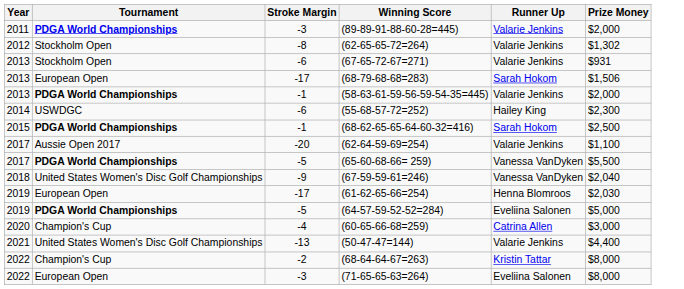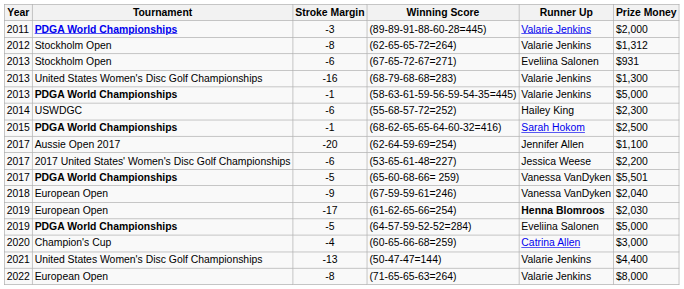 <table class="wikitable">
 <tr>
 <th>Year</th>
 <th>Tournament</th>
 <th>Stroke Margin</th>
 <th>Winning Score</th>
 <th>Runner Up</th>
 <th>Prize Money</th>
 </tr>
 <tr>
 <td>2011</td>
 <td><strong><a href='#'>PDGA World Championships</a></strong></td>
 <td align="center">-3</td>
 <td>(89-89-91-88-60-28=445)</td>
 <td><a href='#'>Valarie Jenkins</a></td>
 <td>$2,000</td>
 </tr>
 <tr>
 <td>2012</td>
 <td>Stockholm Open</td>
 <td align="center">-8</td>
 <td>(62-65-65-72=264)</td>
 <td>Valarie Jenkins</td>
-<td>$1,302</td>
+<td>$1,312</td>
 </tr>
 <tr>
 <td>2013</td>
 <td>Stockholm Open</td>
 <td align="center">-6</td>
 <td>(67-65-72-67=271)</td>
-<td>Valarie Jenkins</td>
+<td>Eveliina Salonen</td>
 <td>$931</td>
 </tr>
 <tr>
 <td>2013</td>
-<td>European Open</td>
-<td align="center">-17</td>
+<td>United States Women's Disc Golf Championships</td>
+<td align="center">-16</td>
 <td>(68-79-68-68=283)</td>
-<td><a href='#'>Sarah Hokom</a></td>
-<td>$1,506</td>
+<td>Valarie Jenkins</td>
+<td>$1,300</td>
 </tr>
 <tr>
 <td>2013</td>
 <td><strong>PDGA World Championships</strong></td>
 <td align="center">-1</td>
 <td>(58-63-61-59-56-59-54-35=445)</td>
 <td>Valarie Jenkins</td>
-<td>$2,000</td>
+<td>$5,000</td>
 </tr>
 <tr>
 <td>2014</td>
 <td>USWDGC</td>
 <td align="center">-6</td>
 <td>(55-68-57-72=252)</td>
 <td>Hailey King</td>
 <td>$2,300</td>
 </tr>
 <tr>
 <td>2015</td>
 <td><strong>PDGA World Championships</strong></td>
 <td align="center">-1</td>
 <td>(68-62-65-65-64-60-32=416)</td>
 <td><a href='#'>Sarah Hokom</a></td>
 <td>$2,500</td>
 </tr>
 <tr>
 <td>2017</td>
 <td>Aussie Open 2017</td>
 <td align="center">-20</td>
 <td>(62-64-59-69=254)</td>
-<td>Valarie Jenkins</td>
+<td>Jennifer Allen</td>
 <td>$1,100</td>
+</tr>
+<tr>
+<td>2017</td>
+<td>2017 United States' Women's Disc Golf Championships</td>
+<td align="center">-6</td>
+<td>(53-65-61-48=227)</td>
+<td>Jessica Weese</td>
+<td>$2,200</td>
 </tr>
 <tr>
 <td>2017</td>
 <td><strong>PDGA World Championships</strong></td>
 <td align="center">-5</td>
 <td>(65-60-68-66= 259)</td>
 <td>Vanessa VanDyken</td>
-<td>$5,500</td>
+<td>$5,501</td>
 </tr>
 <tr>
 <td>2018</td>
-<td>United States Women's Disc Golf Championships</td>
+<td>European Open</td>
 <td align="center">-9</td>
 <td>(67-59-59-61=246)</td>
 <td>Vanessa VanDyken</td>
 <td>$2,040</td>
 </tr>
 <tr>
 <td>2019</td>
 <td>European Open</td>
 <td align="center">-17</td>
 <td>(61-62-65-66=254)</td>
-<td>Henna Blomroos</td>
+<td><strong>Henna Blomroos</strong></td>
 <td>$2,030</td>
 </tr>
 <tr>
 <td>2019</td>
 <td><strong>PDGA World Championships</strong></td>
 <td align="center">-5</td>
 <td>(64-57-59-52-52=284)</td>
 <td>Eveliina Salonen</td>
 <td>$5,000</td>
 </tr>
 <tr>
 <td>2020</td>
 <td>Champion's Cup</td>
 <td align="center">-4</td>
 <td>(60-65-66-68=259)</td>
 <td><a href='#'>Catrina Allen</a></td>
 <td>$3,000</td>
 </tr>
 <tr>
 <td>2021</td>
 <td>United States Women's Disc Golf Championships</td>
 <td align="center">-13</td>
 <td>(50-47-47=144)</td>
 <td>Valarie Jenkins</td>
 <td>$4,400</td>
 </tr>
 <tr>
 <td>2022</td>
-<td>Champion's Cup</td>
-<td align="center">-2</td>
-<td>(68-64-64-67=263)</td>
-<td><a href='#'>Kristin Tattar</a></td>
-<td>$8,000</td>
-</tr>
-<tr>
-<td>2022</td>
 <td>European Open</td>
-<td align="center">-3</td>
+<td align="center">-8</td>
 <td>(71-65-65-63=264)</td>
-<td>Eveliina Salonen</td>
+<td>Valarie Jenkins</td>
 <td>$8,000</td>
 </tr>
 </table>
